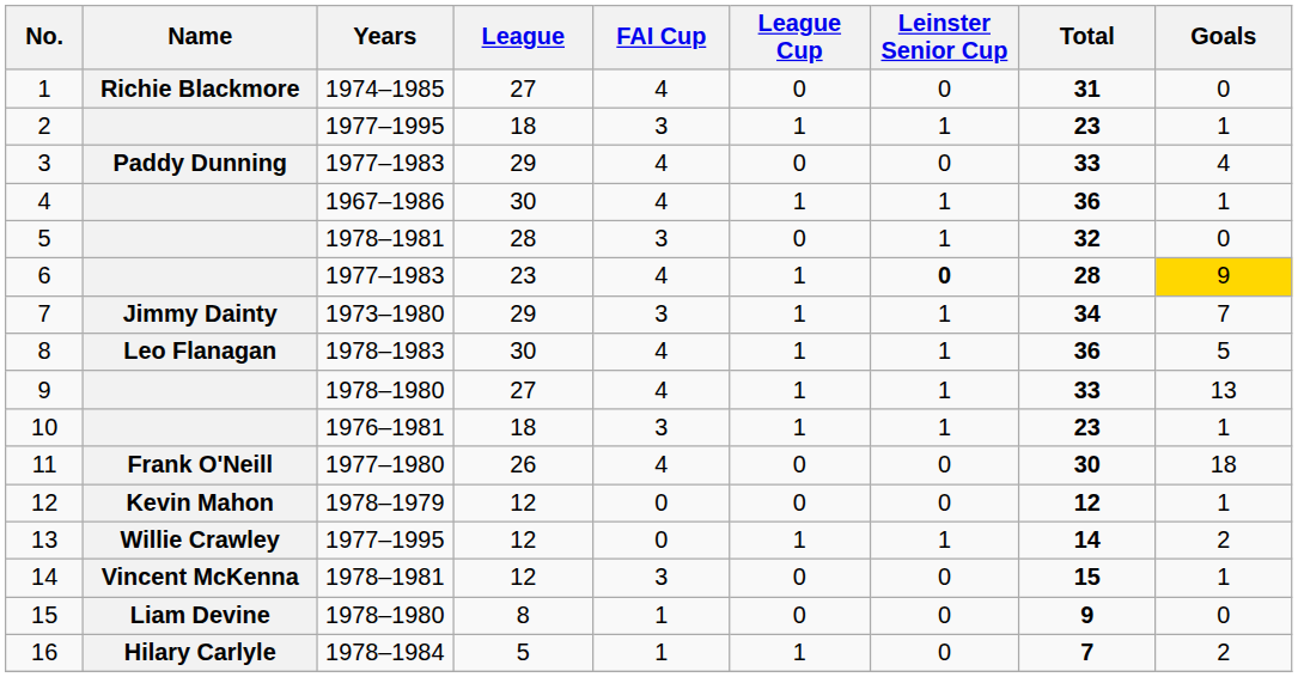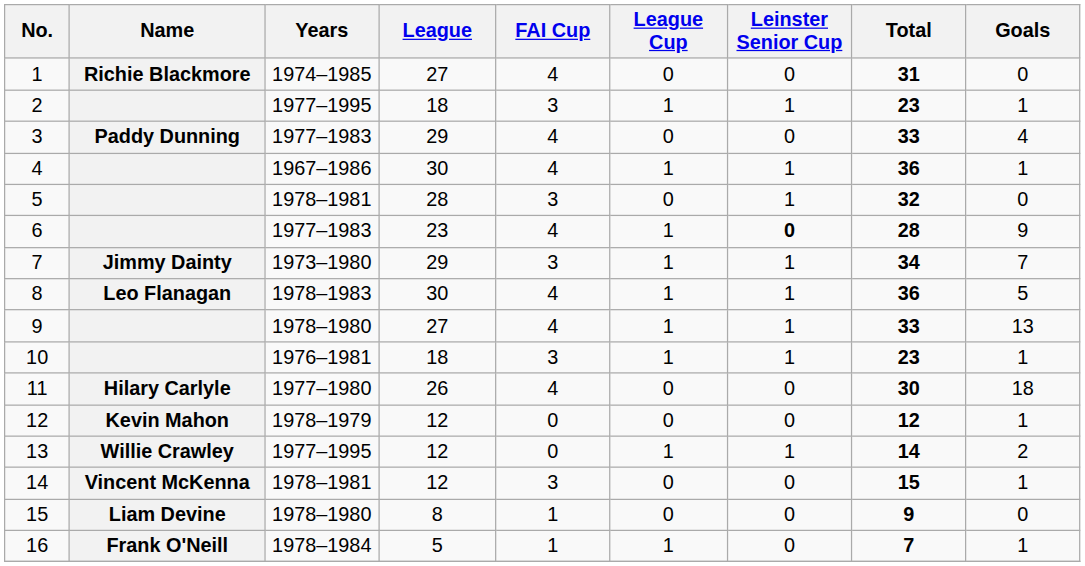 <table class="sortable wikitable plainrowheaders"  style="text-align: center;">
 <tr>
 <th scope=col style="width:4%;">No.</th>
 <th scope=col style="width:12%;">Name</th>
 <th scope=col style="width:7%;">Years</th>
 <th scope=col style="width:7%;"><a href='#'>League</a></th>
 <th scope=col style="width:7%;"><a href='#'>FAI Cup</a></th>
 <th scope=col style="width:7%;"><a href='#'>League Cup</a></th>
 <th scope=col style="width:7%;"><a href='#'>Leinster Senior Cup</a></th>
 <th scope=col style="width:7%;"><strong>Total</strong></th>
 <th scope=col style="width:7%;">Goals</th>
 </tr>
 <tr>
 <td>1</td>
 <th scope=row> Richie Blackmore</th>
 <td>1974–1985</td>
 <td>27</td>
 <td>4</td>
 <td>0</td>
 <td>0</td>
 <td><strong>31</strong></td>
 <td>0</td>
 </tr>
 <tr>
 <td>2</td>
 <th scope=row> </th>
 <td>1977–1995</td>
 <td>18</td>
 <td>3</td>
 <td>1</td>
 <td>1</td>
 <td><strong>23</strong></td>
 <td>1</td>
 </tr>
 <tr>
 <td>3</td>
 <th scope=row> Paddy Dunning</th>
 <td>1977–1983</td>
 <td>29</td>
 <td>4</td>
 <td>0</td>
 <td>0</td>
 <td><strong>33</strong></td>
 <td>4</td>
 </tr>
 <tr>
 <td>4</td>
 <th scope=row> </th>
 <td>1967–1986</td>
 <td>30</td>
 <td>4</td>
 <td>1</td>
 <td>1</td>
 <td><strong>36</strong></td>
 <td>1</td>
 </tr>
 <tr>
 <td>5</td>
 <th scope=row> </th>
 <td>1978–1981</td>
 <td>28</td>
 <td>3</td>
 <td>0</td>
 <td>1</td>
 <td><strong>32</strong></td>
 <td>0</td>
 </tr>
 <tr>
 <td>6</td>
 <th scope=row> </th>
 <td>1977–1983</td>
 <td>23</td>
 <td>4</td>
 <td>1</td>
 <td><strong>0</strong></td>
 <td><strong>28</strong></td>
-<td style="background: gold;">9</td>
+<td>9</td>
 </tr>
 <tr>
 <td>7</td>
 <th scope=row> Jimmy Dainty</th>
 <td>1973–1980</td>
 <td>29</td>
 <td>3</td>
 <td>1</td>
 <td>1</td>
 <td><strong>34</strong></td>
 <td>7</td>
 </tr>
 <tr>
 <td>8</td>
 <th scope=row> Leo Flanagan</th>
 <td>1978–1983</td>
 <td>30</td>
 <td>4</td>
 <td>1</td>
 <td>1</td>
 <td><strong>36</strong></td>
 <td>5</td>
 </tr>
 <tr>
 <td>9</td>
 <th scope=row> </th>
 <td>1978–1980</td>
 <td>27</td>
 <td>4</td>
 <td>1</td>
 <td>1</td>
 <td><strong>33</strong></td>
 <td>13</td>
 </tr>
 <tr>
 <td>10</td>
 <th scope=row> </th>
 <td>1976–1981</td>
 <td>18</td>
 <td>3</td>
 <td>1</td>
 <td>1</td>
 <td><strong>23</strong></td>
 <td>1</td>
 </tr>
 <tr>
 <td>11</td>
-<th scope=row> Frank O'Neill</th>
+<th scope=row> Hilary Carlyle</th>
 <td>1977–1980</td>
 <td>26</td>
 <td>4</td>
 <td>0</td>
 <td>0</td>
 <td><strong>30</strong></td>
 <td>18</td>
 </tr>
 <tr>
 <td>12</td>
 <th scope=row> Kevin Mahon</th>
 <td>1978–1979</td>
 <td>12</td>
 <td>0</td>
 <td>0</td>
 <td>0</td>
 <td><strong>12</strong></td>
 <td>1</td>
 </tr>
 <tr>
 <td>13</td>
 <th scope=row> Willie Crawley</th>
 <td>1977–1995</td>
 <td>12</td>
 <td>0</td>
 <td>1</td>
 <td>1</td>
 <td><strong>14</strong></td>
 <td>2</td>
 </tr>
 <tr>
 <td>14</td>
 <th scope=row> Vincent McKenna</th>
 <td>1978–1981</td>
 <td>12</td>
 <td>3</td>
 <td>0</td>
 <td>0</td>
 <td><strong>15</strong></td>
 <td>1</td>
 </tr>
 <tr>
 <td>15</td>
 <th scope=row> Liam Devine</th>
 <td>1978–1980</td>
 <td>8</td>
 <td>1</td>
 <td>0</td>
 <td>0</td>
 <td><strong>9</strong></td>
 <td>0</td>
 </tr>
 <tr>
 <td>16</td>
-<th scope=row> Hilary Carlyle</th>
+<th scope=row> Frank O'Neill</th>
 <td>1978–1984</td>
 <td>5</td>
 <td>1</td>
 <td>1</td>
 <td>0</td>
 <td><strong>7</strong></td>
-<td>2</td>
+<td>1</td>
 </tr>
 <tr>
 </tr>
 </table>
